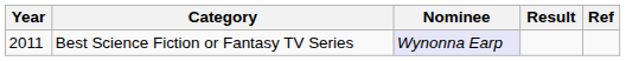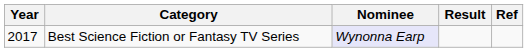 <table class="wikitable" style="width:99%;">
 <tr style="text-align:center;">
 <th>Year</th>
 <th>Category</th>
 <th>Nominee</th>
 <th>Result</th>
 <th>Ref</th>
 </tr>
 <tr>
-<td>2011</td>
+<td>2017</td>
 <td>Best Science Fiction or Fantasy TV Series</td>
 <td style="background: lavender;"><em>Wynonna Earp</em></td>
 <td></td>
 <td></td>
 </tr>
 </table>
